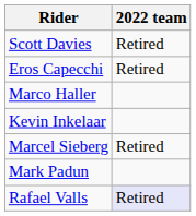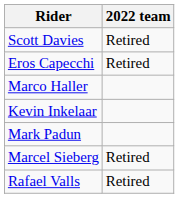 <table class="wikitable">
 <tr>
 <th>Rider</th>
 <th>2022 team</th>
 </tr>
 <tr>
 <td><a href='#'>Scott Davies</a></td>
 <td>Retired</td>
 </tr>
 <tr>
 <td><a href='#'>Eros Capecchi</a></td>
 <td>Retired</td>
 </tr>
 <tr>
 <td><a href='#'>Marco Haller</a></td>
 <td></td>
 </tr>
 <tr>
 <td><a href='#'>Kevin Inkelaar</a></td>
 <td></td>
 </tr>
 <tr>
+<td><a href='#'>Mark Padun</a></td>
+<td></td>
+</tr>
+<tr>
 <td><a href='#'>Marcel Sieberg</a></td>
 <td>Retired</td>
 </tr>
 <tr>
-<td><a href='#'>Mark Padun</a></td>
-<td></td>
-</tr>
-<tr>
 <td><a href='#'>Rafael Valls</a></td>
-<td style="background: lavender;">Retired</td>
+<td>Retired</td>
 </tr>
 </table>
